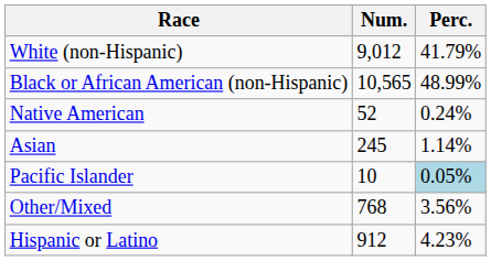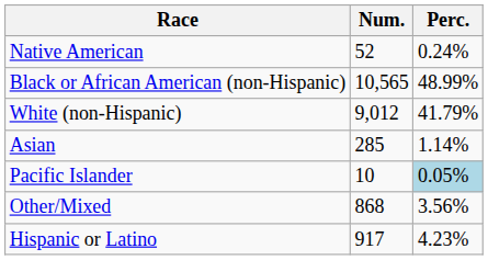 <table class="wikitable">
 <tr>
 <th>Race</th>
 <th>Num.</th>
 <th>Perc.</th>
 </tr>
 <tr>
-<td><a href='#'>White</a> (non-Hispanic)</td>
-<td>9,012</td>
-<td>41.79%</td>
+<td><a href='#'>Native American</a></td>
+<td>52</td>
+<td>0.24%</td>
 </tr>
 <tr>
 <td><a href='#'>Black or African American</a> (non-Hispanic)</td>
 <td>10,565</td>
 <td>48.99%</td>
 </tr>
 <tr>
-<td><a href='#'>Native American</a></td>
-<td>52</td>
-<td>0.24%</td>
+<td><a href='#'>White</a> (non-Hispanic)</td>
+<td>9,012</td>
+<td>41.79%</td>
 </tr>
 <tr>
 <td><a href='#'>Asian</a></td>
-<td>245</td>
+<td>285</td>
 <td>1.14%</td>
 </tr>
 <tr>
 <td><a href='#'>Pacific Islander</a></td>
 <td>10</td>
 <td style="background: lightblue;">0.05%</td>
 </tr>
 <tr>
 <td><a href='#'>Other/Mixed</a></td>
-<td>768</td>
+<td>868</td>
 <td>3.56%</td>
 </tr>
 <tr>
 <td><a href='#'>Hispanic</a> or <a href='#'>Latino</a></td>
-<td>912</td>
+<td>917</td>
 <td>4.23%</td>
 </tr>
 </table>
